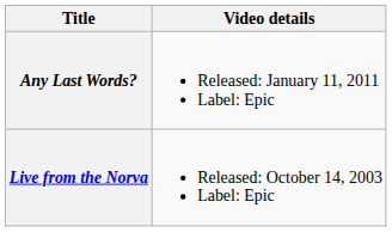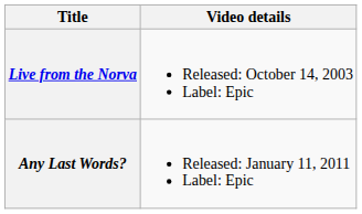 <table class="wikitable plainrowheaders" style="text-align:left;">
 <tr>
 <th>Title</th>
 <th>Video details</th>
 </tr>
 <tr>
+<th scope="row"><em><a href='#'>Live from the Norva</a></em></th>
+<td><br><ul><li>Released: October 14, 2003</li><li>Label: Epic</li></ul></td>
+</tr>
+<tr>
 <th scope="row"><em>Any Last Words?</em></th>
 <td><br><ul><li>Released: January 11, 2011</li><li>Label: Epic</li></ul></td>
 </tr>
-<tr>
-<th scope="row"><em><a href='#'>Live from the Norva</a></em></th>
-<td><br><ul><li>Released: October 14, 2003</li><li>Label: Epic</li></ul></td>
-</tr>
 </table>
